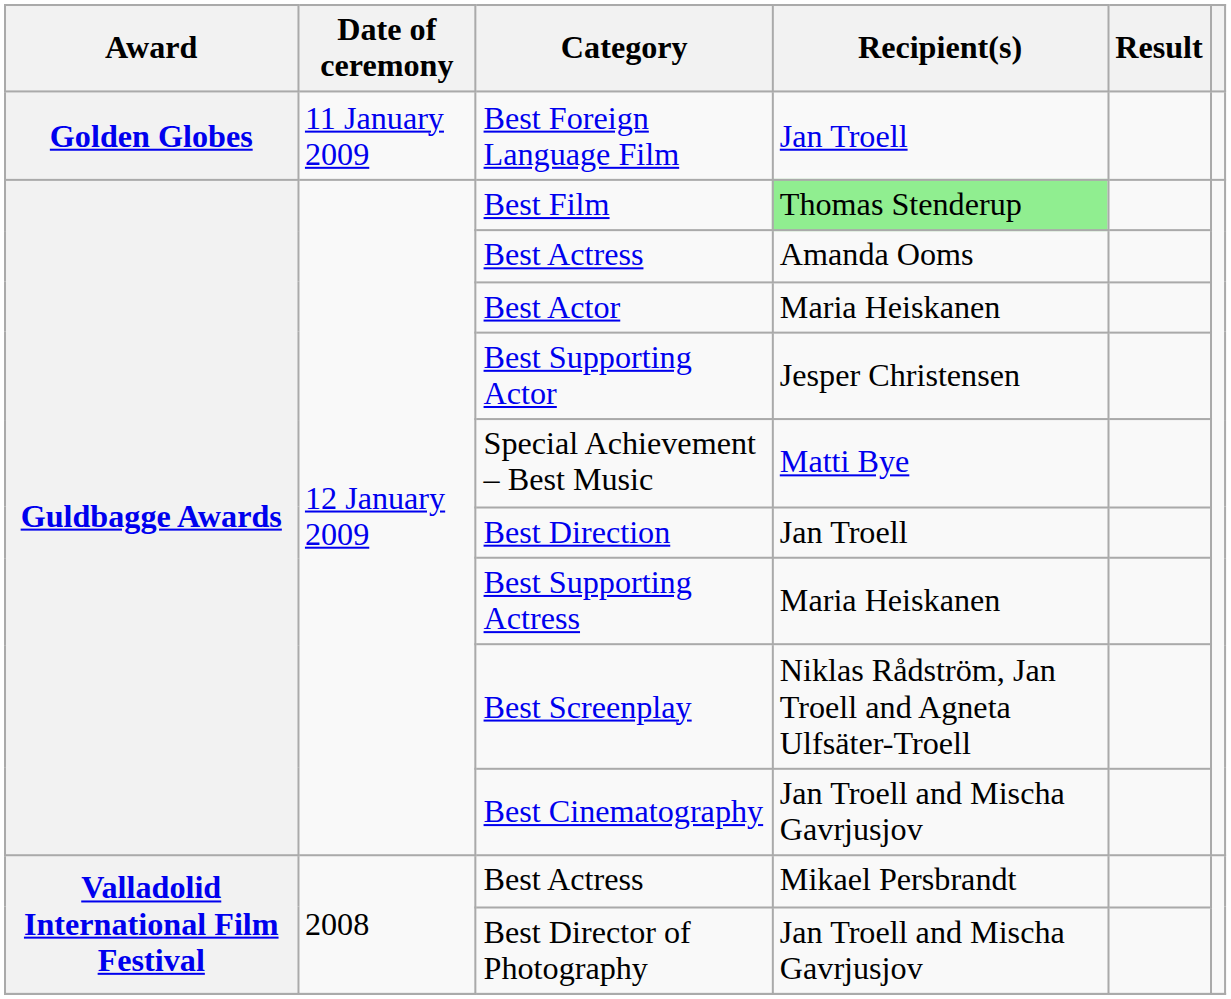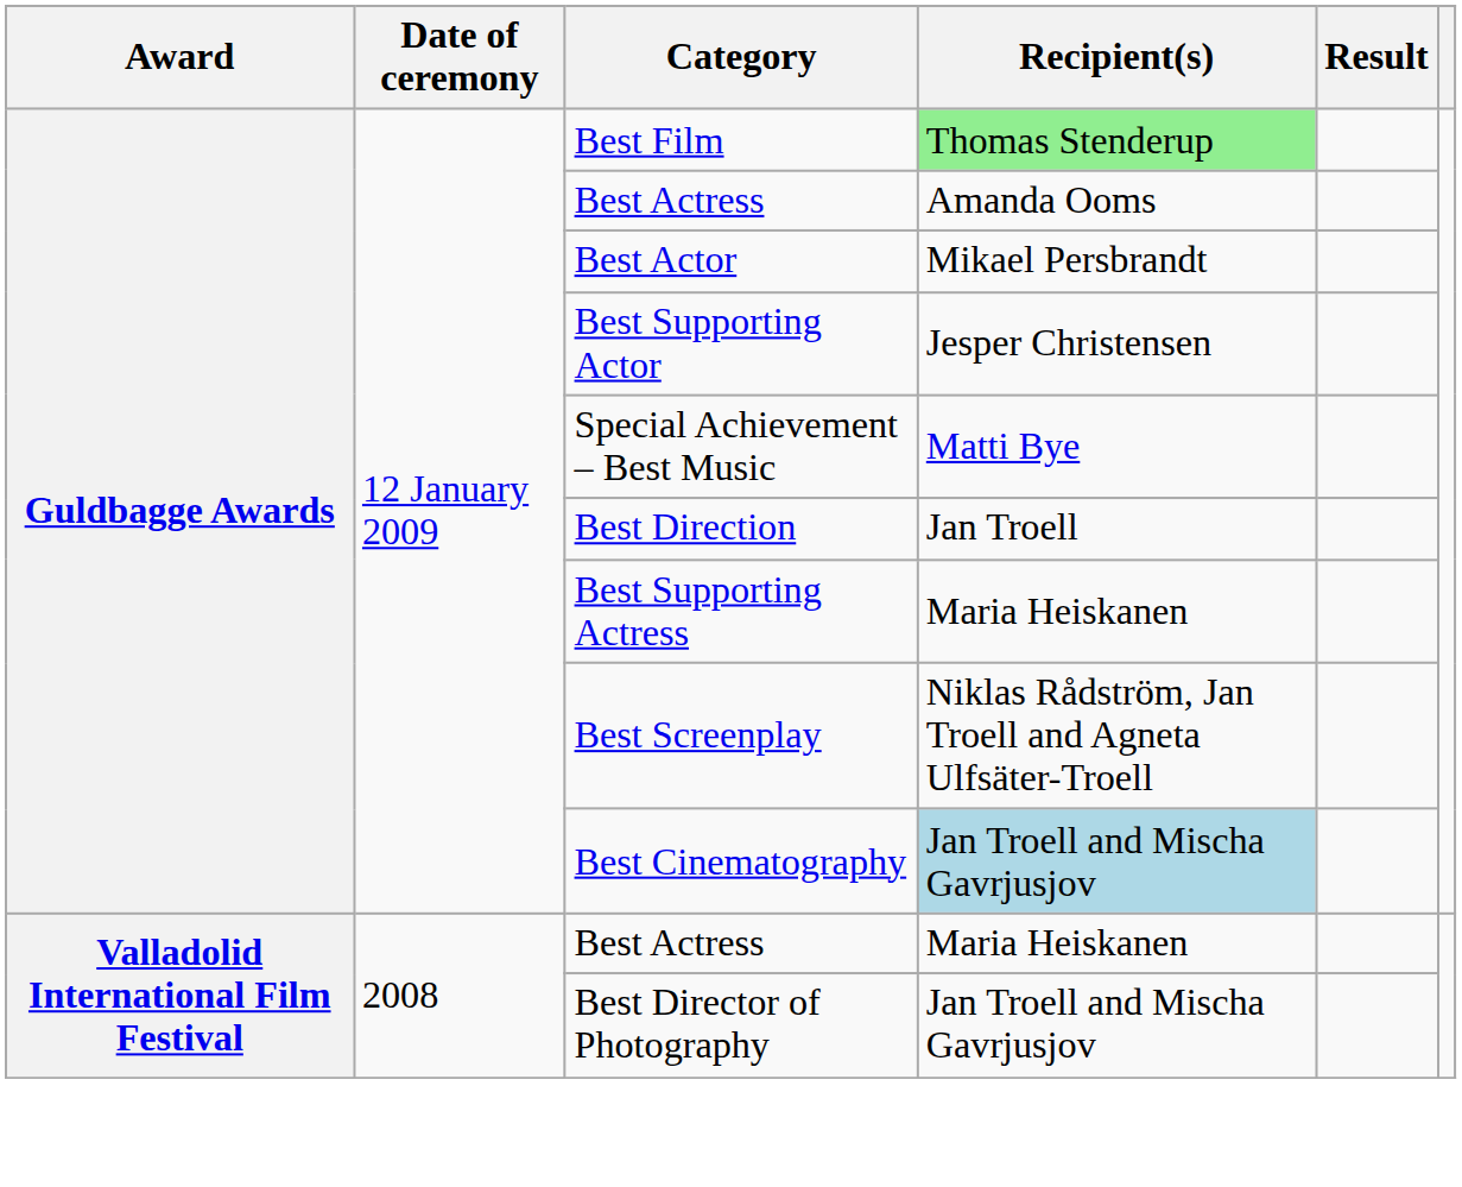 <table class="wikitable plainrowheaders sortable">
 <tr>
 <th scope="col">Award</th>
 <th scope="col">Date of ceremony</th>
 <th scope="col">Category</th>
 <th scope="col">Recipient(s)</th>
 <th scope="col">Result</th>
 <th scope="col" class="unsortable"></th>
-</tr>
-<tr>
-<th scope="row"><a href='#'>Golden Globes</a></th>
-<td><a href='#'>11 January 2009</a></td>
-<td><a href='#'>Best Foreign Language Film</a></td>
-<td><a href='#'>Jan Troell</a></td>
-<td></td>
-<td></td>
 </tr>
 <tr>
 <th scope="row" rowspan=9><a href='#'>Guldbagge Awards</a></th>
 <td rowspan=9><a href='#'>12 January 2009</a></td>
 <td><a href='#'>Best Film</a></td>
 <td style="background: lightgreen;">Thomas Stenderup</td>
 <td></td>
 <td rowspan=9></td>
 </tr>
 <tr>
 <td><a href='#'>Best Actress</a></td>
 <td>Amanda Ooms</td>
 <td></td>
 </tr>
 <tr>
 <td><a href='#'>Best Actor</a></td>
-<td>Maria Heiskanen</td>
+<td>Mikael Persbrandt</td>
 <td></td>
 </tr>
 <tr>
 <td><a href='#'>Best Supporting Actor</a></td>
 <td>Jesper Christensen</td>
 <td></td>
 </tr>
 <tr>
 <td>Special Achievement – Best Music</td>
 <td><a href='#'>Matti Bye</a></td>
 <td></td>
 </tr>
 <tr>
 <td><a href='#'>Best Direction</a></td>
 <td>Jan Troell</td>
 <td></td>
 </tr>
 <tr>
 <td><a href='#'>Best Supporting Actress</a></td>
 <td>Maria Heiskanen</td>
 <td></td>
 </tr>
 <tr>
 <td><a href='#'>Best Screenplay</a></td>
 <td>Niklas Rådström, Jan Troell and Agneta Ulfsäter-Troell</td>
 <td></td>
 </tr>
 <tr>
 <td><a href='#'>Best Cinematography</a></td>
-<td>Jan Troell and Mischa Gavrjusjov</td>
+<td style="background: lightblue;">Jan Troell and Mischa Gavrjusjov</td>
 <td></td>
 </tr>
 <tr>
 <th scope="row" rowspan=2><a href='#'>Valladolid International Film Festival</a></th>
 <td rowspan=2>2008</td>
 <td>Best Actress</td>
-<td>Mikael Persbrandt</td>
+<td>Maria Heiskanen</td>
 <td></td>
 <td rowspan=2></td>
 </tr>
 <tr>
 <td>Best Director of Photography</td>
 <td>Jan Troell and Mischa Gavrjusjov</td>
 <td></td>
 </tr>
 <tr>
 </tr>
 </table>
